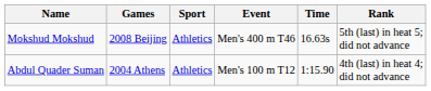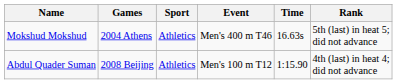 <table class="wikitable sortable" style="font-size:90%">
 <tr>
 <th>Name</th>
 <th>Games</th>
 <th>Sport</th>
 <th>Event</th>
 <th>Time</th>
 <th>Rank</th>
 </tr>
 <tr>
 <td><a href='#'>Mokshud Mokshud</a></td>
-<td><a href='#'>2008 Beijing</a></td>
+<td><a href='#'>2004 Athens</a></td>
 <td><a href='#'>Athletics</a></td>
 <td>Men's 400 m T46</td>
 <td>16.63s</td>
 <td>5th (last) in heat 5;<br>did not advance</td>
 </tr>
 <tr>
 <td><a href='#'>Abdul Quader Suman</a></td>
-<td><a href='#'>2004 Athens</a></td>
+<td><a href='#'>2008 Beijing</a></td>
 <td><a href='#'>Athletics</a></td>
 <td>Men's 100 m T12</td>
 <td>1:15.90</td>
 <td>4th (last) in heat 4;<br>did not advance</td>
 </tr>
 </table>
